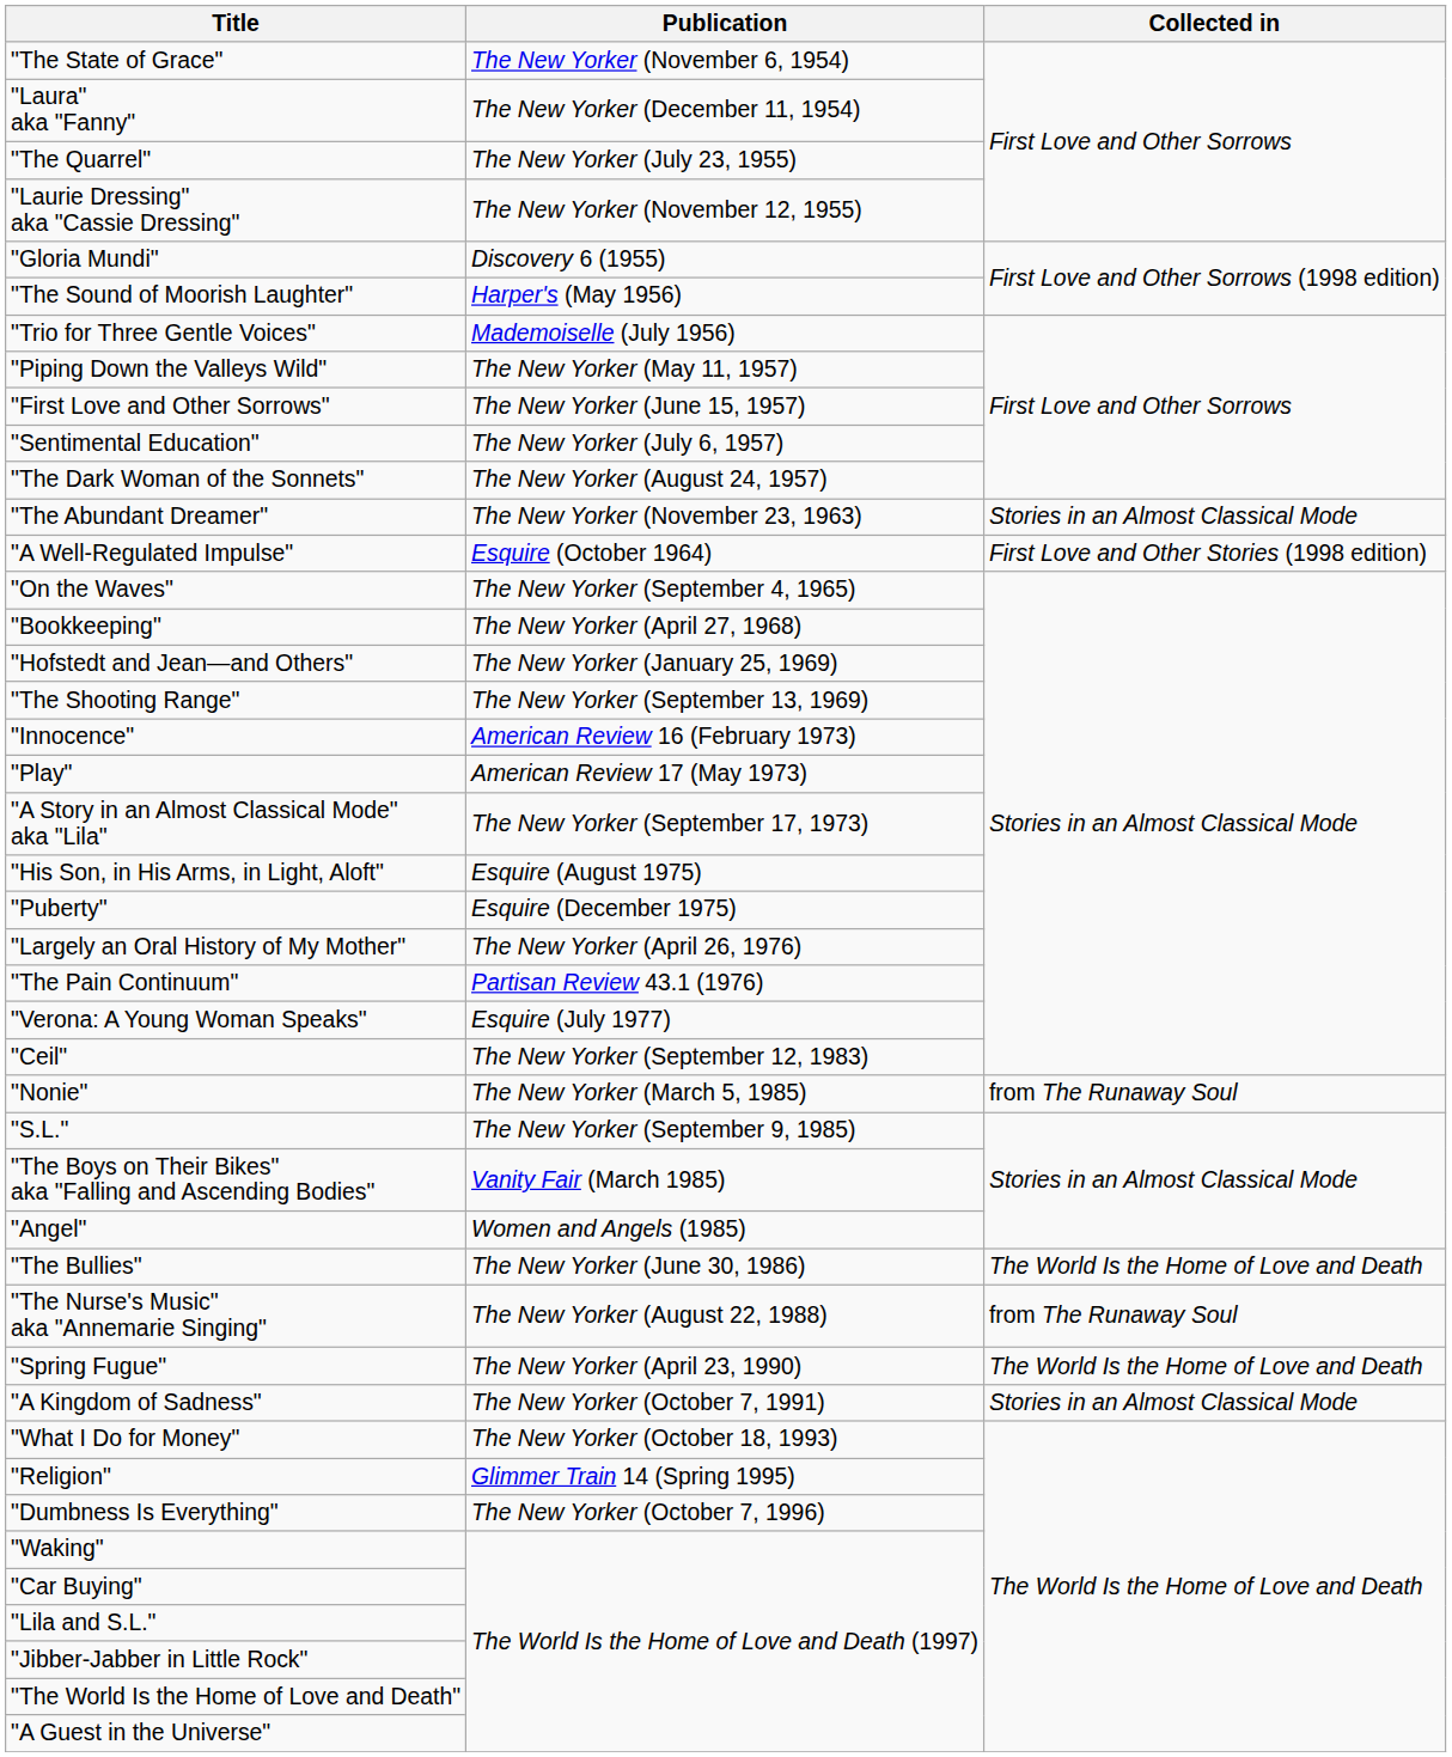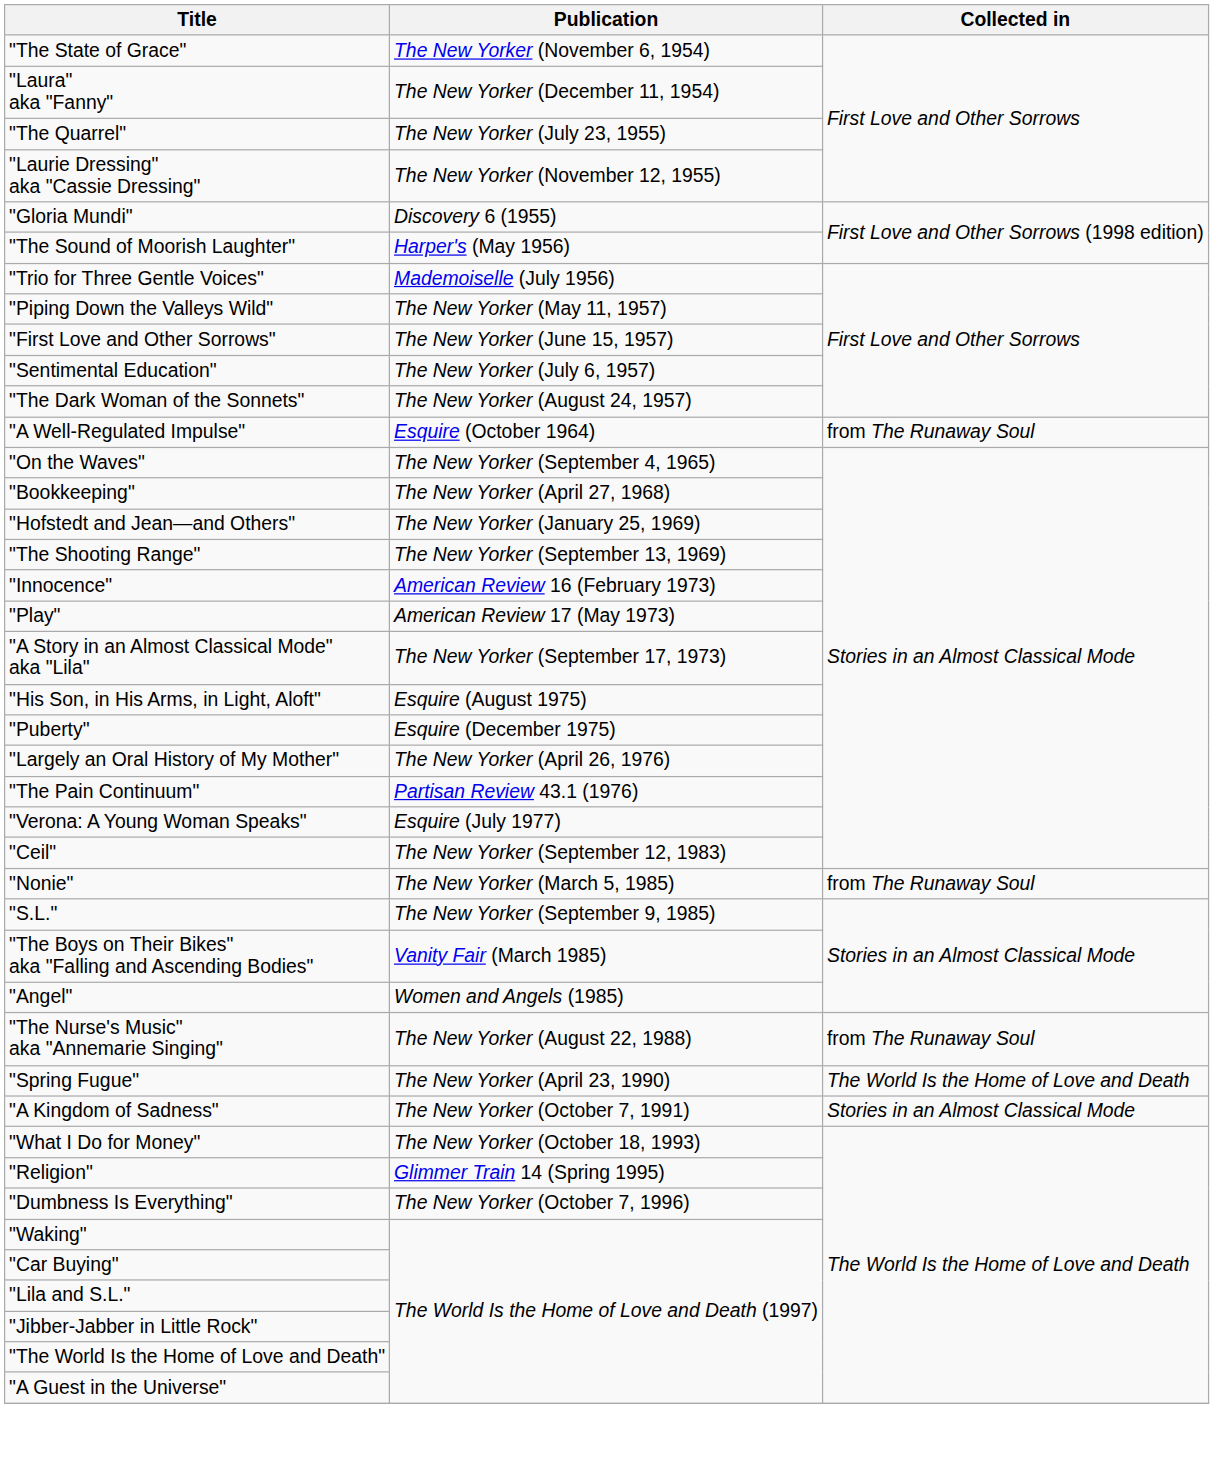 <table class="wikitable">
 <tr>
 <th>Title</th>
 <th>Publication</th>
 <th>Collected in</th>
 </tr>
 <tr>
 <td>"The State of Grace"</td>
 <td><em><a href='#'>The New Yorker</a></em> (November 6, 1954)</td>
 <td rowspan=4><em>First Love and Other Sorrows</em></td>
 </tr>
 <tr>
 <td>"Laura"<br>aka "Fanny"</td>
 <td><em>The New Yorker</em> (December 11, 1954)</td>
 </tr>
 <tr>
 <td>"The Quarrel"</td>
 <td><em>The New Yorker</em> (July 23, 1955)</td>
 </tr>
 <tr>
 <td>"Laurie Dressing"<br>aka "Cassie Dressing"</td>
 <td><em>The New Yorker</em> (November 12, 1955)</td>
 </tr>
 <tr>
 <td>"Gloria Mundi"</td>
 <td><em>Discovery</em> 6 (1955)</td>
 <td rowspan=2><em>First Love and Other Sorrows</em> (1998 edition)</td>
 </tr>
 <tr>
 <td>"The Sound of Moorish Laughter"</td>
 <td><em><a href='#'>Harper's</a></em> (May 1956)</td>
 </tr>
 <tr>
 <td>"Trio for Three Gentle Voices"</td>
 <td><em><a href='#'>Mademoiselle</a></em> (July 1956)</td>
 <td rowspan=5><em>First Love and Other Sorrows</em></td>
 </tr>
 <tr>
 <td>"Piping Down the Valleys Wild"</td>
 <td><em>The New Yorker</em> (May 11, 1957)</td>
 </tr>
 <tr>
 <td>"First Love and Other Sorrows"</td>
 <td><em>The New Yorker</em> (June 15, 1957)</td>
 </tr>
 <tr>
 <td>"Sentimental Education"</td>
 <td><em>The New Yorker</em> (July 6, 1957)</td>
 </tr>
 <tr>
 <td>"The Dark Woman of the Sonnets"</td>
 <td><em>The New Yorker</em> (August 24, 1957)</td>
 </tr>
 <tr>
-<td>"The Abundant Dreamer"</td>
-<td><em>The New Yorker</em> (November 23, 1963)</td>
-<td><em>Stories in an Almost Classical Mode</em></td>
-</tr>
-<tr>
 <td>"A Well-Regulated Impulse"</td>
 <td><em><a href='#'>Esquire</a></em> (October 1964)</td>
-<td><em>First Love and Other Stories</em> (1998 edition)</td>
+<td>from <em>The Runaway Soul</em></td>
 </tr>
 <tr>
 <td>"On the Waves"</td>
 <td><em>The New Yorker</em> (September 4, 1965)</td>
 <td rowspan=13><em>Stories in an Almost Classical Mode</em></td>
 </tr>
 <tr>
 <td>"Bookkeeping"</td>
 <td><em>The New Yorker</em> (April 27, 1968)</td>
 </tr>
 <tr>
 <td>"Hofstedt and Jean—and Others"</td>
 <td><em>The New Yorker</em> (January 25, 1969)</td>
 </tr>
 <tr>
 <td>"The Shooting Range"</td>
 <td><em>The New Yorker</em> (September 13, 1969)</td>
 </tr>
 <tr>
 <td>"Innocence"</td>
 <td><em><a href='#'>American Review</a></em> 16 (February 1973)</td>
 </tr>
 <tr>
 <td>"Play"</td>
 <td><em>American Review</em> 17 (May 1973)</td>
 </tr>
 <tr>
 <td>"A Story in an Almost Classical Mode"<br>aka "Lila"</td>
 <td><em>The New Yorker</em> (September 17, 1973)</td>
 </tr>
 <tr>
 <td>"His Son, in His Arms, in Light, Aloft"</td>
 <td><em>Esquire</em> (August 1975)</td>
 </tr>
 <tr>
 <td>"Puberty"</td>
 <td><em>Esquire</em> (December 1975)</td>
 </tr>
 <tr>
 <td>"Largely an Oral History of My Mother"</td>
 <td><em>The New Yorker</em> (April 26, 1976)</td>
 </tr>
 <tr>
 <td>"The Pain Continuum"</td>
 <td><em><a href='#'>Partisan Review</a></em> 43.1 (1976)</td>
 </tr>
 <tr>
 <td>"Verona: A Young Woman Speaks"</td>
 <td><em>Esquire</em> (July 1977)</td>
 </tr>
 <tr>
 <td>"Ceil"</td>
 <td><em>The New Yorker</em> (September 12, 1983)</td>
 </tr>
 <tr>
 <td>"Nonie"</td>
 <td><em>The New Yorker</em> (March 5, 1985)</td>
 <td>from <em>The Runaway Soul</em></td>
 </tr>
 <tr>
 <td>"S.L."</td>
 <td><em>The New Yorker</em> (September 9, 1985)</td>
 <td rowspan=3><em>Stories in an Almost Classical Mode</em></td>
 </tr>
 <tr>
 <td>"The Boys on Their Bikes"<br>aka "Falling and Ascending Bodies"</td>
 <td><em><a href='#'>Vanity Fair</a></em> (March 1985)</td>
 </tr>
 <tr>
 <td>"Angel"</td>
 <td><em>Women and Angels</em> (1985)</td>
 </tr>
 <tr>
-<td>"The Bullies"</td>
-<td><em>The New Yorker</em> (June 30, 1986)</td>
-<td><em>The World Is the Home of Love and Death</em></td>
-</tr>
-<tr>
 <td>"The Nurse's Music"<br>aka "Annemarie Singing"</td>
 <td><em>The New Yorker</em> (August 22, 1988)</td>
 <td>from <em>The Runaway Soul</em></td>
 </tr>
 <tr>
 <td>"Spring Fugue"</td>
 <td><em>The New Yorker</em> (April 23, 1990)</td>
 <td><em>The World Is the Home of Love and Death</em></td>
 </tr>
 <tr>
 <td>"A Kingdom of Sadness"</td>
 <td><em>The New Yorker</em> (October 7, 1991)</td>
 <td><em>Stories in an Almost Classical Mode</em></td>
 </tr>
 <tr>
 <td>"What I Do for Money"</td>
 <td><em>The New Yorker</em> (October 18, 1993)</td>
 <td rowspan=9><em>The World Is the Home of Love and Death</em></td>
 </tr>
 <tr>
 <td>"Religion"</td>
 <td><em><a href='#'>Glimmer Train</a></em> 14 (Spring 1995)</td>
 </tr>
 <tr>
 <td>"Dumbness Is Everything"</td>
 <td><em>The New Yorker</em> (October 7, 1996)</td>
 </tr>
 <tr>
 <td>"Waking"</td>
 <td rowspan=6><em>The World Is the Home of Love and Death</em> (1997)</td>
 </tr>
 <tr>
 <td>"Car Buying"</td>
 </tr>
 <tr>
 <td>"Lila and S.L."</td>
 </tr>
 <tr>
 <td>"Jibber-Jabber in Little Rock"</td>
 </tr>
 <tr>
 <td>"The World Is the Home of Love and Death"</td>
 </tr>
 <tr>
 <td>"A Guest in the Universe"</td>
 </tr>
 <tr>
 </tr>
 </table>
